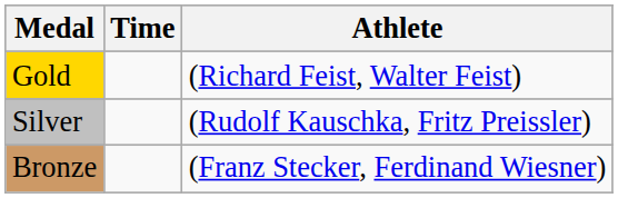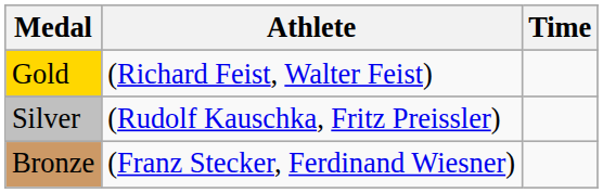 <table class="wikitable">
 <tr>
 <th>Medal</th>
+<th>Athlete</th>
 <th>Time</th>
-<th>Athlete</th>
 </tr>
 <tr>
 <td bgcolor="gold">Gold</td>
+<td> (<a href='#'>Richard Feist</a>, <a href='#'>Walter Feist</a>)</td>
 <td></td>
-<td> (<a href='#'>Richard Feist</a>, <a href='#'>Walter Feist</a>)</td>
 </tr>
 <tr>
 <td bgcolor="silver">Silver</td>
+<td> (<a href='#'>Rudolf Kauschka</a>, <a href='#'>Fritz Preissler</a>)</td>
 <td></td>
-<td> (<a href='#'>Rudolf Kauschka</a>, <a href='#'>Fritz Preissler</a>)</td>
 </tr>
 <tr>
 <td bgcolor="CC9966">Bronze</td>
+<td> (<a href='#'>Franz Stecker</a>, <a href='#'>Ferdinand Wiesner</a>)</td>
 <td></td>
-<td> (<a href='#'>Franz Stecker</a>, <a href='#'>Ferdinand Wiesner</a>)</td>
 </tr>
 </table>
